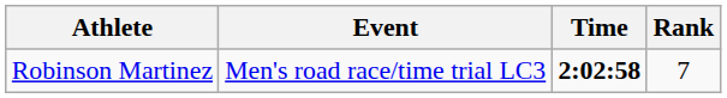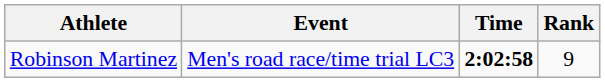 <table class=wikitable style="font-size:90%">
 <tr>
 <th>Athlete</th>
 <th>Event</th>
 <th>Time</th>
 <th>Rank</th>
 </tr>
 <tr>
 <td rowspan="2"><a href='#'>Robinson Martinez</a></td>
 <td><a href='#'>Men's road race/time trial LC3</a></td>
 <td style="text-align:center;"><strong>2:02:58</strong></td>
-<td style="text-align:center;">7</td>
+<td style="text-align:center;">9</td>
 </tr>
 </table>
